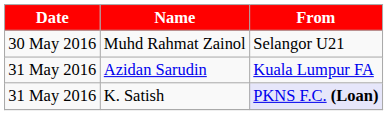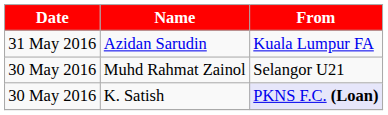 <table class="wikitable sortable">
 <tr>
 <th style="background:Red; color:White;">Date</th>
 <th style="background:Red; color:White;">Name</th>
 <th style="background:Red; color:White;">From</th>
 </tr>
 <tr>
+<td>31 May 2016</td>
+<td> <a href='#'>Azidan Sarudin</a></td>
+<td> <a href='#'>Kuala Lumpur FA</a></td>
+</tr>
+<tr>
 <td>30 May 2016</td>
 <td> Muhd Rahmat Zainol</td>
 <td> Selangor U21</td>
 </tr>
 <tr>
-<td>31 May 2016</td>
-<td> <a href='#'>Azidan Sarudin</a></td>
-<td> <a href='#'>Kuala Lumpur FA</a></td>
-</tr>
-<tr>
-<td>31 May 2016</td>
+<td>30 May 2016</td>
 <td> K. Satish</td>
 <td style="background: lavender;"> <a href='#'>PKNS F.C.</a> <strong>(Loan)</strong></td>
 </tr>
 <tr>
 </tr>
 </table>
